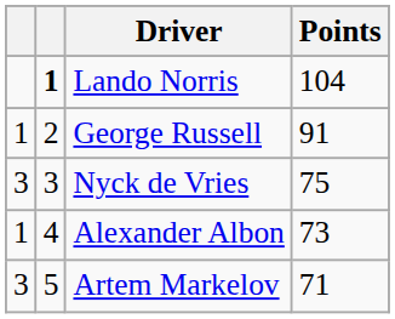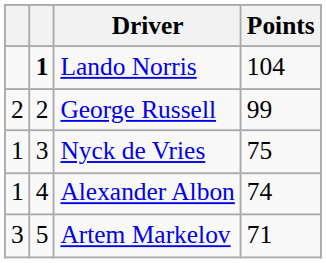 <table class="wikitable" style="font-size: 85%;">
 <tr>
 <th></th>
 <th></th>
 <th>Driver</th>
 <th>Points</th>
 </tr>
 <tr>
 <td></td>
 <td align="center"><strong>1</strong></td>
 <td> <a href='#'>Lando Norris</a></td>
 <td>104</td>
 </tr>
 <tr>
-<td> 1</td>
+<td> 2</td>
 <td align="center">2</td>
 <td> <a href='#'>George Russell</a></td>
-<td>91</td>
+<td>99</td>
 </tr>
 <tr>
-<td> 3</td>
+<td> 1</td>
 <td align="center">3</td>
 <td> <a href='#'>Nyck de Vries</a></td>
 <td>75</td>
 </tr>
 <tr>
 <td> 1</td>
 <td align="center">4</td>
 <td> <a href='#'>Alexander Albon</a></td>
-<td>73</td>
+<td>74</td>
 </tr>
 <tr>
 <td> 3</td>
 <td align="center">5</td>
 <td> <a href='#'>Artem Markelov</a></td>
 <td>71</td>
 </tr>
 </table>
